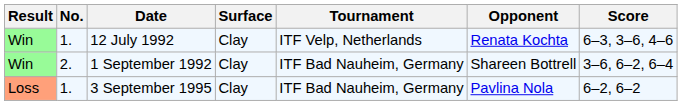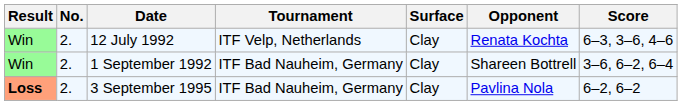 <table class="sortable wikitable" style=font-size:97%>
 <tr>
 <th>Result</th>
 <th>No.</th>
 <th>Date</th>
+<th>Tournament</th>
 <th>Surface</th>
-<th>Tournament</th>
 <th>Opponent</th>
 <th class="unsortable">Score</th>
 </tr>
 <tr style="background:#f0f8ff;">
 <td bgcolor="98FB98">Win</td>
-<td>1.</td>
+<td>2.</td>
 <td>12 July 1992</td>
+<td>ITF Velp, Netherlands</td>
 <td>Clay</td>
-<td>ITF Velp, Netherlands</td>
 <td> <a href='#'>Renata Kochta</a></td>
 <td>6–3, 3–6, 4–6</td>
 </tr>
 <tr style="background:#f0f8ff;">
 <td bgcolor="98FB98">Win</td>
 <td>2.</td>
 <td>1 September 1992</td>
+<td>ITF Bad Nauheim, Germany</td>
 <td>Clay</td>
-<td>ITF Bad Nauheim, Germany</td>
 <td> Shareen Bottrell</td>
 <td>3–6, 6–2, 6–4</td>
 </tr>
 <tr style="background:#f0f8ff;">
-<td style="background:#ffa07a;">Loss</td>
-<td>1.</td>
+<td style="background:#ffa07a;"><strong>Loss</strong></td>
+<td>2.</td>
 <td>3 September 1995</td>
+<td>ITF Bad Nauheim, Germany</td>
 <td>Clay</td>
-<td>ITF Bad Nauheim, Germany</td>
 <td> <a href='#'>Pavlina Nola</a></td>
 <td>6–2, 6–2</td>
 </tr>
 </table>
